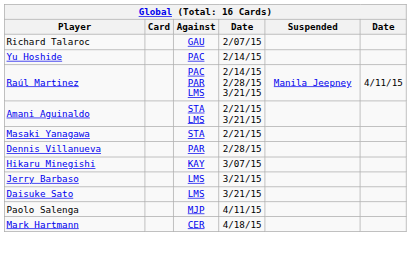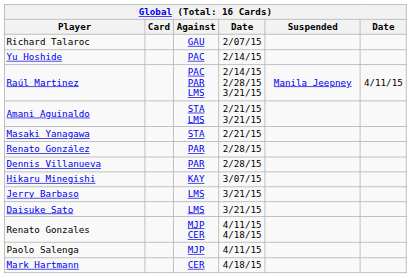 <table class="wikitable collapsible collapsed">
 <tr>
 <th colspan="6" style="width:560px"><a href='#'>Global</a> (Total: 16 Cards)						</th>
 </tr>
 <tr>
 <th style="width:180px">Player</th>
 <th style="width: 30px">Card</th>
 <th style="width: 50px">Against</th>
 <th style="width: 50px">Date</th>
 <th style="width:120px">Suspended</th>
 <th style="width: 50px">Date</th>
 </tr>
 <tr>
 <td style="text-align:left"> Richard Talaroc</td>
 <td style="text-align:center"></td>
 <td style="text-align:center"><a href='#'>GAU</a></td>
 <td style="text-align:center">2/07/15</td>
 <td style="text-align:center"></td>
 <td style="text-align:center"></td>
 </tr>
 <tr>
 <td style="text-align:left"> <a href='#'>Yu Hoshide</a></td>
 <td style="text-align:center"></td>
 <td style="text-align:center"><a href='#'>PAC</a></td>
 <td style="text-align:center">2/14/15</td>
 <td style="text-align:center"></td>
 <td style="text-align:center"></td>
 </tr>
 <tr>
 <td style="text-align:left"> <a href='#'>Raúl Martinez</a></td>
 <td style="text-align:center"><br><br></td>
 <td style="text-align:center"><a href='#'>PAC</a><br><a href='#'>PAR</a><br><a href='#'>LMS</a></td>
 <td style="text-align:center">2/14/15<br>2/28/15<br>3/21/15</td>
 <td style="text-align:center"><a href='#'>Manila Jeepney</a></td>
 <td style="text-align:center">4/11/15</td>
 </tr>
 <tr>
 <td style="text-align:left"> <a href='#'>Amani Aguinaldo</a></td>
 <td style="text-align:center"><br></td>
 <td style="text-align:center"><a href='#'>STA</a><br><a href='#'>LMS</a></td>
 <td style="text-align:center">2/21/15<br>3/21/15</td>
 <td style="text-align:center"></td>
 <td style="text-align:center"></td>
 </tr>
 <tr>
 <td style="text-align:left"> <a href='#'>Masaki Yanagawa</a></td>
 <td style="text-align:center"></td>
 <td style="text-align:center"><a href='#'>STA</a></td>
 <td style="text-align:center">2/21/15</td>
 <td style="text-align:center"></td>
 <td style="text-align:center"></td>
 </tr>
 <tr>
+<td style="text-align:left"> <a href='#'>Renato González</a></td>
+<td style="text-align:center"></td>
+<td style="text-align:center"><a href='#'>PAR</a></td>
+<td style="text-align:center">2/28/15</td>
+<td style="text-align:center"></td>
+<td style="text-align:center"></td>
+</tr>
+<tr>
 <td style="text-align:left"> <a href='#'>Dennis Villanueva</a></td>
 <td style="text-align:center"></td>
 <td style="text-align:center"><a href='#'>PAR</a></td>
 <td style="text-align:center">2/28/15</td>
 <td style="text-align:center"></td>
 <td style="text-align:center"></td>
 </tr>
 <tr>
 <td style="text-align:left"> <a href='#'>Hikaru Minegishi</a></td>
 <td style="text-align:center"></td>
 <td style="text-align:center"><a href='#'>KAY</a></td>
 <td style="text-align:center">3/07/15</td>
 <td style="text-align:center"></td>
 <td style="text-align:center"></td>
 </tr>
 <tr>
 <td style="text-align:left"> <a href='#'>Jerry Barbaso</a></td>
 <td style="text-align:center"></td>
 <td style="text-align:center"><a href='#'>LMS</a></td>
 <td style="text-align:center">3/21/15</td>
 <td style="text-align:center"></td>
 <td style="text-align:center"></td>
 </tr>
 <tr>
 <td style="text-align:left"> <a href='#'>Daisuke Sato</a></td>
 <td style="text-align:center"></td>
 <td style="text-align:center"><a href='#'>LMS</a></td>
 <td style="text-align:center">3/21/15</td>
 <td style="text-align:center"></td>
 <td style="text-align:center"></td>
 </tr>
 <tr>
+<td style="text-align:left"> Renato Gonzales</td>
+<td style="text-align:center"><br></td>
+<td style="text-align:center"><a href='#'>MJP</a><br><a href='#'>CER</a></td>
+<td style="text-align:center">4/11/15<br>4/18/15</td>
+<td style="text-align:center"></td>
+<td style="text-align:center"></td>
+</tr>
+<tr>
 <td style="text-align:left"> Paolo Salenga</td>
 <td style="text-align:center"></td>
 <td style="text-align:center"><a href='#'>MJP</a></td>
 <td style="text-align:center">4/11/15</td>
 <td style="text-align:center"></td>
 <td style="text-align:center"></td>
 </tr>
 <tr>
 <td style="text-align:left"> <a href='#'>Mark Hartmann</a></td>
 <td style="text-align:center"></td>
 <td style="text-align:center"><a href='#'>CER</a></td>
 <td style="text-align:center">4/18/15</td>
 <td style="text-align:center"></td>
 <td style="text-align:center"></td>
 </tr>
 </table>
